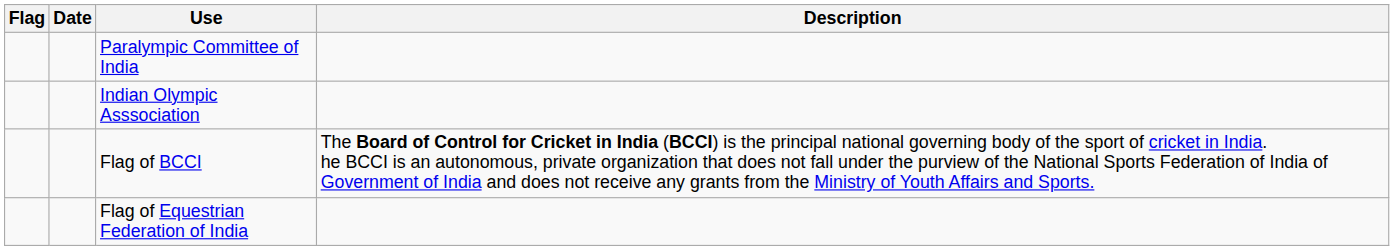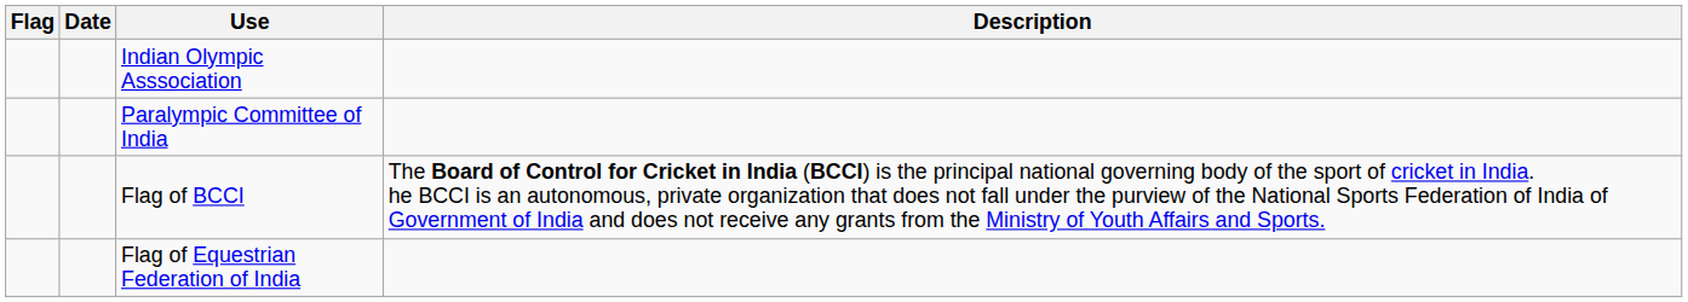 <table class="wikitable">
 <tr>
 <th>Flag</th>
 <th>Date</th>
 <th>Use</th>
 <th>Description</th>
 </tr>
 <tr>
 <td></td>
 <td></td>
-<td><a href='#'>Paralympic Committee of India</a></td>
+<td><a href='#'>Indian Olympic Asssociation</a></td>
 <td></td>
 </tr>
 <tr>
 <td></td>
 <td></td>
-<td><a href='#'>Indian Olympic Asssociation</a></td>
+<td><a href='#'>Paralympic Committee of India</a></td>
 <td></td>
 </tr>
 <tr>
 <td></td>
 <td></td>
 <td>Flag of <a href='#'>BCCI</a></td>
 <td>The <strong>Board of Control for Cricket in India</strong> (<strong>BCCI</strong>) is the principal national governing body of the sport of <a href='#'>cricket in India</a>.<br>he BCCI is an autonomous, private organization that does not fall under the purview of the National Sports Federation of India of <a href='#'>Government of India</a> and does not receive any grants from the <a href='#'>Ministry of Youth Affairs and Sports.</a></td>
 </tr>
 <tr>
 <td></td>
 <td></td>
 <td>Flag of <a href='#'>Equestrian Federation of India</a></td>
 <td></td>
 </tr>
 </table>
